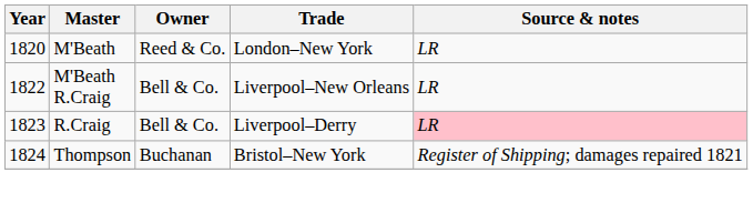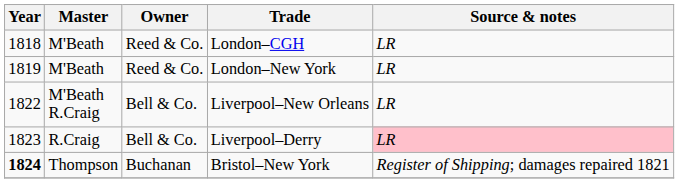 <table class=" wikitable">
 <tr>
 <th>Year</th>
 <th>Master</th>
 <th>Owner</th>
 <th>Trade</th>
 <th>Source & notes</th>
 </tr>
 <tr>
-<td>1820</td>
+<td>1818</td>
+<td>M'Beath</td>
+<td>Reed & Co.</td>
+<td>London–<a href='#'>CGH</a></td>
+<td><em>LR</em></td>
+</tr>
+<tr>
+<td>1819</td>
 <td>M'Beath</td>
 <td>Reed & Co.</td>
 <td>London–New York</td>
 <td><em>LR</em></td>
 </tr>
 <tr>
 <td>1822</td>
 <td>M'Beath<br>R.Craig</td>
 <td>Bell & Co.</td>
 <td>Liverpool–New Orleans</td>
 <td><em>LR</em></td>
 </tr>
 <tr>
 <td>1823</td>
 <td>R.Craig</td>
 <td>Bell & Co.</td>
 <td>Liverpool–Derry</td>
 <td style="background: pink;"><em>LR</em></td>
 </tr>
 <tr>
-<td>1824</td>
+<td><strong>1824</strong></td>
 <td>Thompson</td>
 <td>Buchanan</td>
 <td>Bristol–New York</td>
 <td><em>Register of Shipping</em>; damages repaired 1821</td>
 </tr>
 <tr>
 </tr>
 </table>
